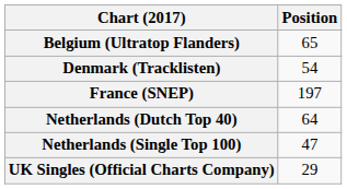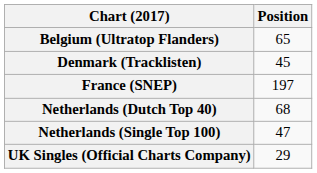 <table class="wikitable plainrowheaders" style="text-align:center">
 <tr>
 <th scope="col">Chart (2017)</th>
 <th scope="col">Position</th>
 </tr>
 <tr>
 <th scope="row">Belgium (Ultratop Flanders)</th>
 <td>65</td>
 </tr>
 <tr>
 <th scope="row">Denmark (Tracklisten)</th>
-<td>54</td>
+<td>45</td>
 </tr>
 <tr>
 <th scope="row">France (SNEP)</th>
 <td>197</td>
 </tr>
 <tr>
 <th scope="row">Netherlands (Dutch Top 40)</th>
-<td>64</td>
+<td>68</td>
 </tr>
 <tr>
 <th scope="row">Netherlands (Single Top 100)</th>
 <td>47</td>
 </tr>
 <tr>
 <th scope="row">UK Singles (Official Charts Company)</th>
 <td>29</td>
 </tr>
 </table>
